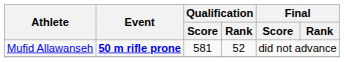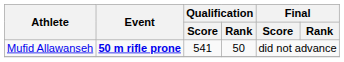 <table class="wikitable" style="font-size:90%">
 <tr>
 <th rowspan="2">Athlete</th>
 <th rowspan="2">Event</th>
 <th colspan="2">Qualification</th>
 <th colspan="2">Final</th>
 </tr>
 <tr>
 <th>Score</th>
 <th>Rank</th>
 <th>Score</th>
 <th>Rank</th>
 </tr>
 <tr>
 <td rowspan=1><a href='#'>Mufid Allawanseh</a></td>
 <td><strong><a href='#'>50 m rifle prone</a></strong></td>
-<td align="center">581</td>
-<td align="center">52</td>
+<td align="center">541</td>
+<td align="center">50</td>
 <td colspan="2"  align="center">did not advance</td>
 </tr>
 <tr>
 </tr>
 </table>
